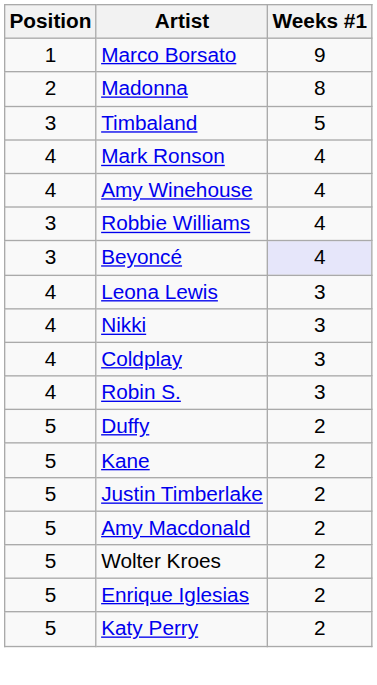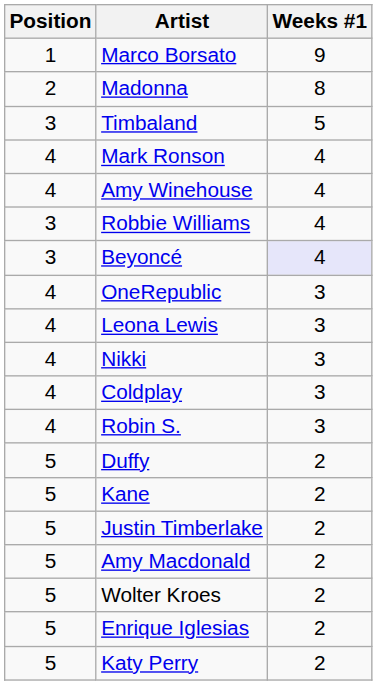 <table class="wikitable sortable" style="font-size:97%;">
 <tr>
 <th>Position</th>
 <th>Artist</th>
 <th>Weeks #1</th>
 </tr>
 <tr>
 <td align="center">1</td>
 <td><a href='#'>Marco Borsato</a></td>
 <td align="center">9</td>
 </tr>
 <tr>
 <td align="center">2</td>
 <td><a href='#'>Madonna</a></td>
 <td align="center">8</td>
 </tr>
 <tr>
 <td align="center">3</td>
 <td><a href='#'>Timbaland</a></td>
 <td align="center">5</td>
 </tr>
 <tr>
 <td align="center">4</td>
 <td><a href='#'>Mark Ronson</a></td>
 <td align="center">4</td>
 </tr>
 <tr>
 <td align="center">4</td>
 <td><a href='#'>Amy Winehouse</a></td>
 <td align="center">4</td>
 </tr>
 <tr>
 <td align="center">3</td>
 <td><a href='#'>Robbie Williams</a></td>
 <td align="center">4</td>
 </tr>
 <tr>
 <td align="center">3</td>
 <td><a href='#'>Beyoncé</a></td>
 <td align="center" style="background: lavender;">4</td>
+</tr>
+<tr>
+<td align="center">4</td>
+<td><a href='#'>OneRepublic</a></td>
+<td align="center">3</td>
 </tr>
 <tr s>
 <td align="center">4</td>
 <td><a href='#'>Leona Lewis</a></td>
 <td align="center">3</td>
 </tr>
 <tr>
 <td align="center">4</td>
 <td><a href='#'>Nikki</a></td>
 <td align="center">3</td>
 </tr>
 <tr>
 <td align="center">4</td>
 <td><a href='#'>Coldplay</a></td>
 <td align="center">3</td>
 </tr>
 <tr>
 <td align="center">4</td>
 <td><a href='#'>Robin S.</a></td>
 <td align="center">3</td>
 </tr>
 <tr>
 <td align="center">5</td>
 <td><a href='#'>Duffy</a></td>
 <td align="center">2</td>
 </tr>
 <tr>
 <td align="center">5</td>
 <td><a href='#'>Kane</a></td>
 <td align="center">2</td>
 </tr>
 <tr>
 <td align="center">5</td>
 <td><a href='#'>Justin Timberlake</a></td>
 <td align="center">2</td>
 </tr>
 <tr>
 <td align="center">5</td>
 <td><a href='#'>Amy Macdonald</a></td>
 <td align="center">2</td>
 </tr>
 <tr>
 <td align="center">5</td>
 <td>Wolter Kroes</td>
 <td align="center">2</td>
 </tr>
 <tr>
 <td align="center">5</td>
 <td><a href='#'>Enrique Iglesias</a></td>
 <td align="center">2</td>
 </tr>
 <tr>
 <td align="center">5</td>
 <td><a href='#'>Katy Perry</a></td>
 <td align="center">2</td>
 </tr>
 </table>
